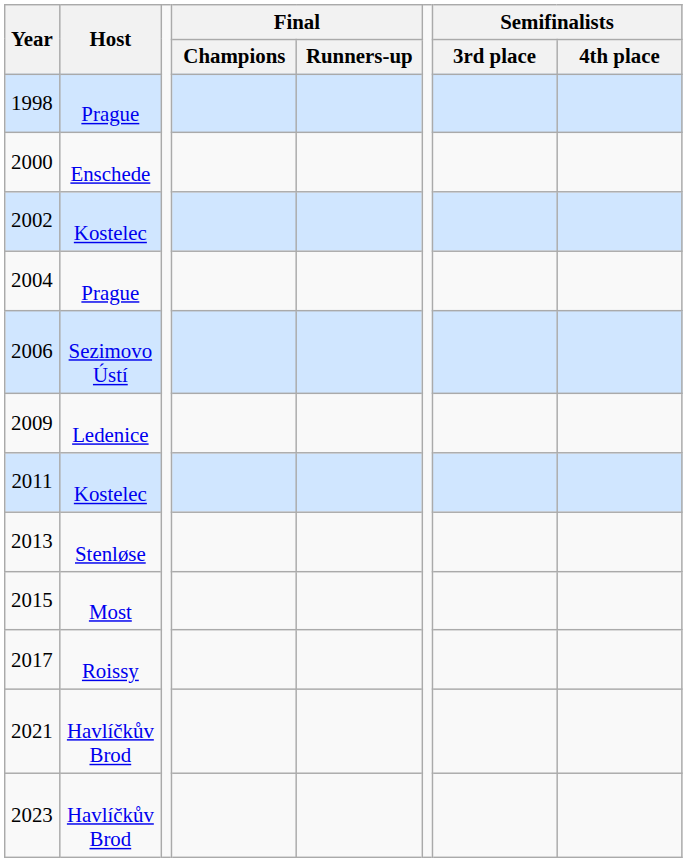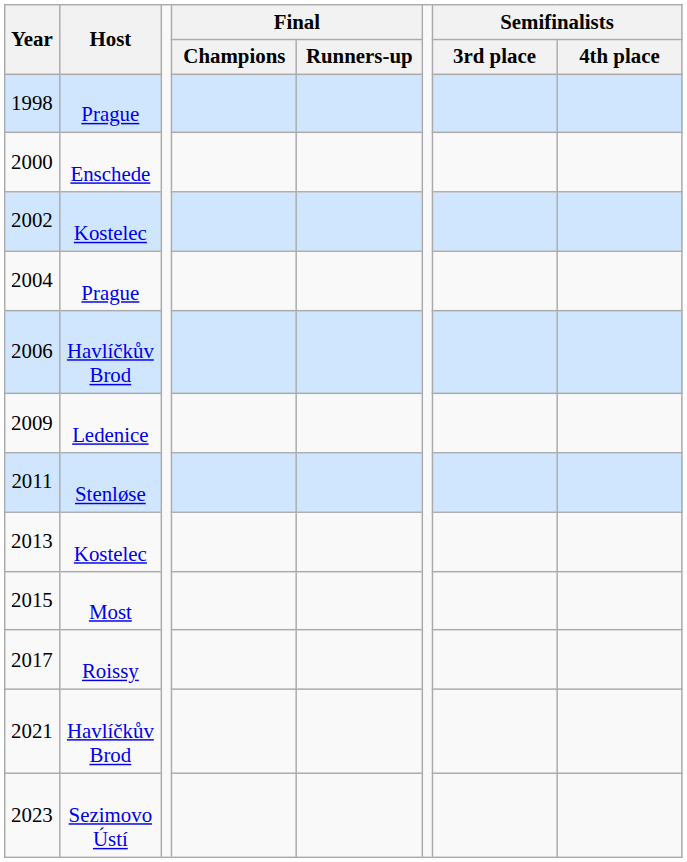 <table class="wikitable" style="font-size:90%; text-align: center;" width="75%">
 <tr>
 <th rowspan=2 width=5%>Year</th>
 <th rowspan=2 width=10%>Host</th>
 <td width=1% rowspan=14 style="border-top:none;border-bottom:none;"></td>
 <th colspan=2>Final</th>
 <td width=1% rowspan=14 style="border-top:none;border-bottom:none;"></td>
 <th colspan=2>Semifinalists</th>
 </tr>
 <tr>
 <th width=17%>Champions</th>
 <th width=17%>Runners-up</th>
 <th width=17%>3rd place</th>
 <th width=17%>4th place</th>
 </tr>
 <tr style="background: #D0E6FF;">
 <td>1998</td>
 <td><br><a href='#'>Prague</a></td>
 <td><strong></strong></td>
 <td></td>
 <td></td>
 <td></td>
 </tr>
 <tr>
 <td>2000</td>
 <td><br><a href='#'>Enschede</a></td>
 <td><strong></strong></td>
 <td></td>
 <td></td>
 <td></td>
 </tr>
 <tr style="background: #D0E6FF;">
 <td>2002</td>
 <td><br><a href='#'>Kostelec</a></td>
 <td><strong></strong></td>
 <td></td>
 <td></td>
 <td></td>
 </tr>
 <tr>
 <td>2004</td>
 <td><br><a href='#'>Prague</a></td>
 <td><strong></strong></td>
 <td></td>
 <td></td>
 <td></td>
 </tr>
 <tr style="background: #D0E6FF;">
 <td>2006</td>
-<td><br><a href='#'>Sezimovo Ústí</a></td>
+<td><br><a href='#'>Havlíčkův Brod</a></td>
 <td><strong></strong></td>
 <td></td>
 <td></td>
 <td></td>
 </tr>
 <tr>
 <td>2009</td>
 <td><br><a href='#'>Ledenice</a></td>
 <td><strong></strong></td>
 <td></td>
 <td></td>
 <td></td>
 </tr>
 <tr style="background: #D0E6FF;">
 <td>2011</td>
-<td><br><a href='#'>Kostelec</a></td>
+<td><br><a href='#'>Stenløse</a></td>
 <td><strong></strong></td>
 <td></td>
 <td></td>
 <td></td>
 </tr>
 <tr>
 <td>2013</td>
-<td><br><a href='#'>Stenløse</a></td>
+<td><br><a href='#'>Kostelec</a></td>
 <td><strong></strong></td>
 <td></td>
 <td></td>
 <td></td>
 </tr>
 <tr>
 <td>2015</td>
 <td><br><a href='#'>Most</a></td>
 <td><strong></strong></td>
 <td></td>
 <td></td>
 <td></td>
 </tr>
 <tr>
 <td>2017</td>
 <td><br><a href='#'>Roissy</a></td>
 <td><strong></strong></td>
 <td></td>
 <td></td>
 <td></td>
 </tr>
 <tr>
 <td>2021</td>
 <td><br><a href='#'>Havlíčkův Brod</a></td>
 <td><strong></strong></td>
 <td></td>
 <td></td>
 <td></td>
 </tr>
 <tr>
 <td>2023</td>
-<td><br><a href='#'>Havlíčkův Brod</a></td>
+<td><br><a href='#'>Sezimovo Ústí</a></td>
 <td><strong></strong></td>
 <td></td>
 <td></td>
 <td></td>
 </tr>
 </table>
